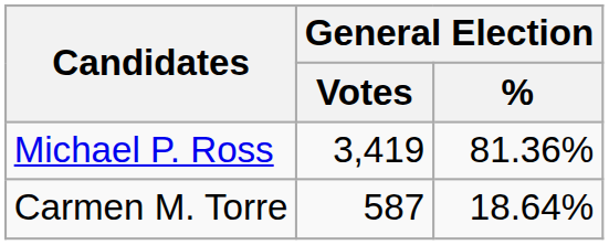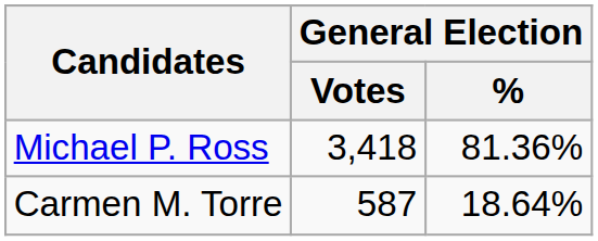 <table class=wikitable>
 <tr>
 <th colspan=1 rowspan=2><strong>Candidates</strong></th>
 <th colspan=2><strong>General Election</strong></th>
 </tr>
 <tr>
 <th>Votes</th>
 <th>%</th>
 </tr>
 <tr>
 <td><a href='#'>Michael P. Ross</a></td>
-<td align="right">3,419</td>
+<td align="right">3,418</td>
 <td align="right">81.36%</td>
 </tr>
 <tr>
 <td>Carmen M. Torre</td>
 <td align="right">587</td>
 <td align="right">18.64%</td>
 </tr>
 </table>
